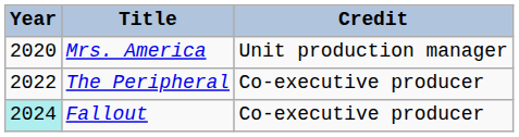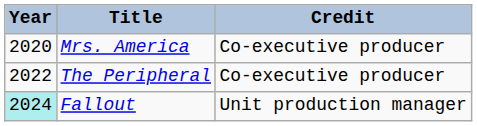 <table class="wikitable" style="font-size:95%;">
 <tr>
 <th style="background:#B0C4DE;">Year</th>
 <th style="background:#B0C4DE;">Title</th>
 <th style="background:#B0C4DE;">Credit</th>
 </tr>
 <tr>
 <td>2020</td>
 <td><em><a href='#'>Mrs. America</a></em></td>
-<td>Unit production manager</td>
+<td>Co-executive producer</td>
 </tr>
 <tr>
 <td>2022</td>
 <td><em><a href='#'>The Peripheral</a></em></td>
 <td>Co-executive producer</td>
 </tr>
 <tr>
 <td style="background: paleturquoise;">2024</td>
 <td><em><a href='#'>Fallout</a></em></td>
-<td>Co-executive producer</td>
+<td>Unit production manager</td>
 </tr>
 </table>
